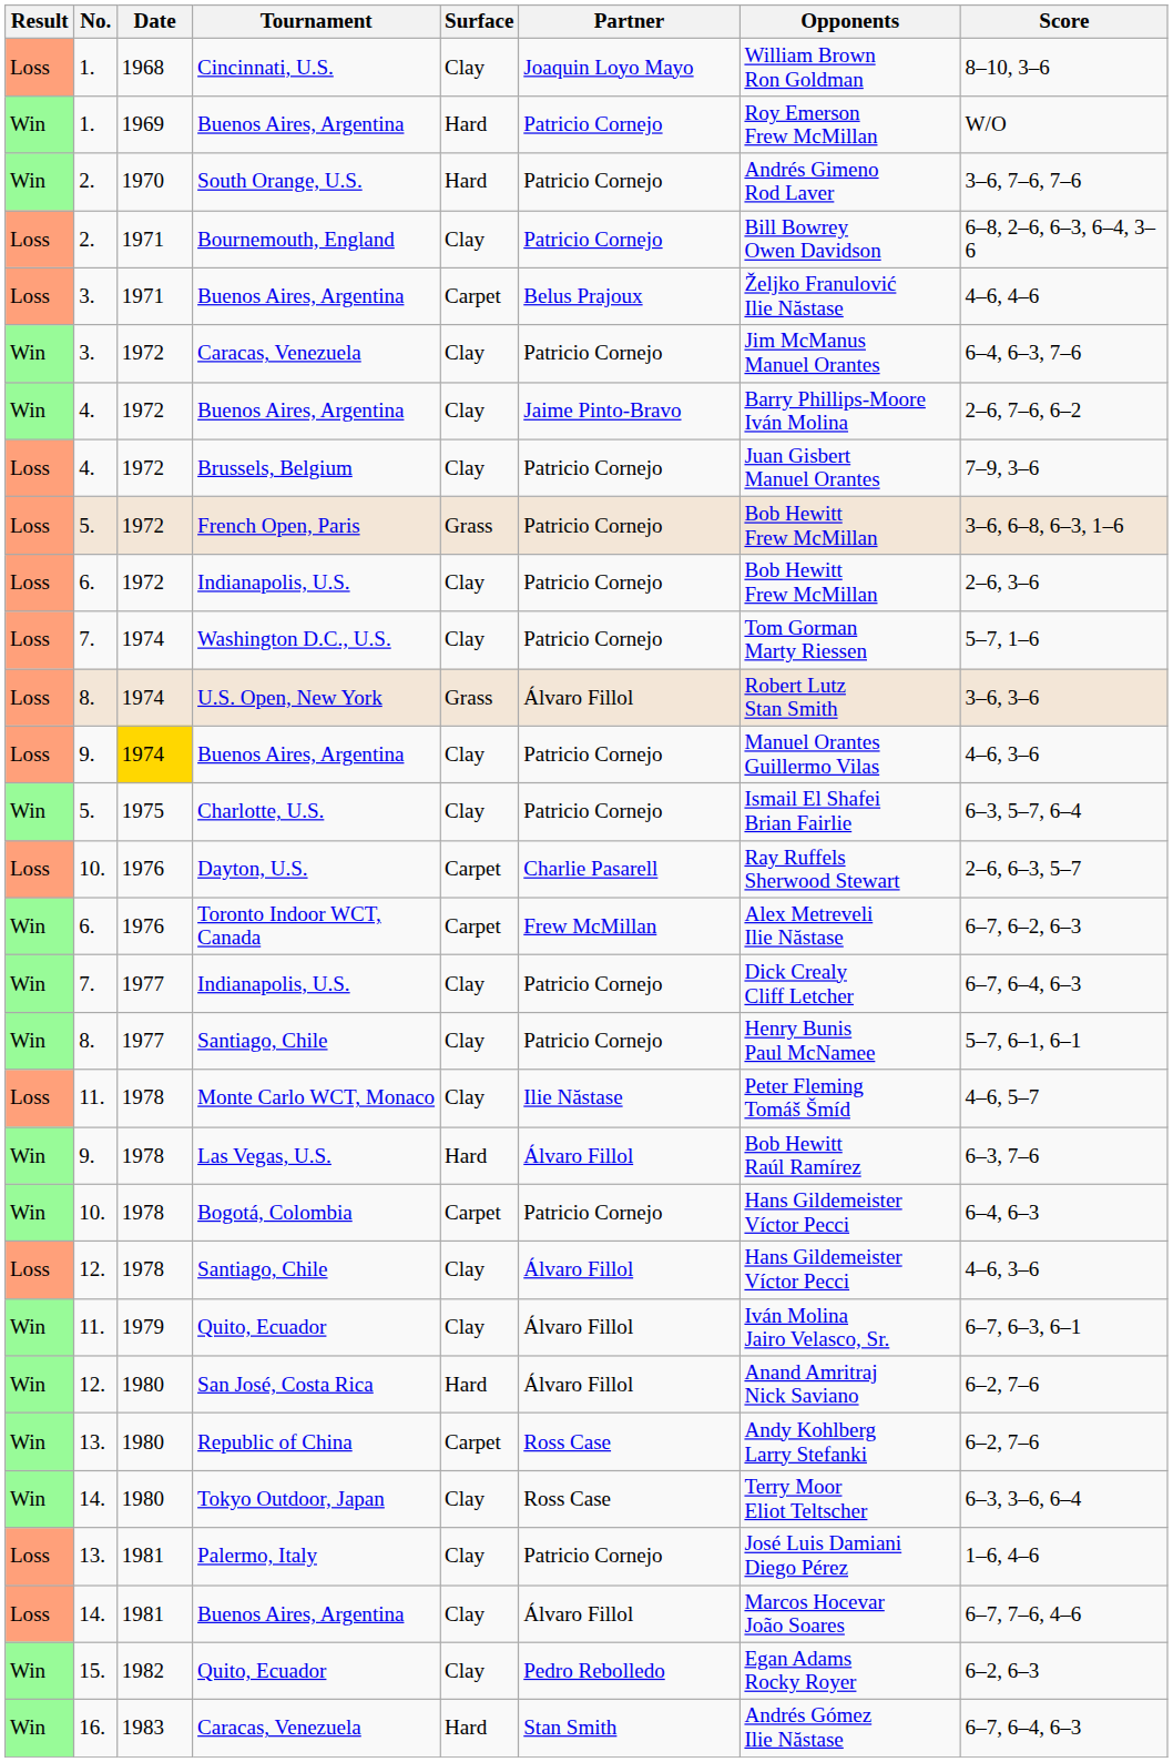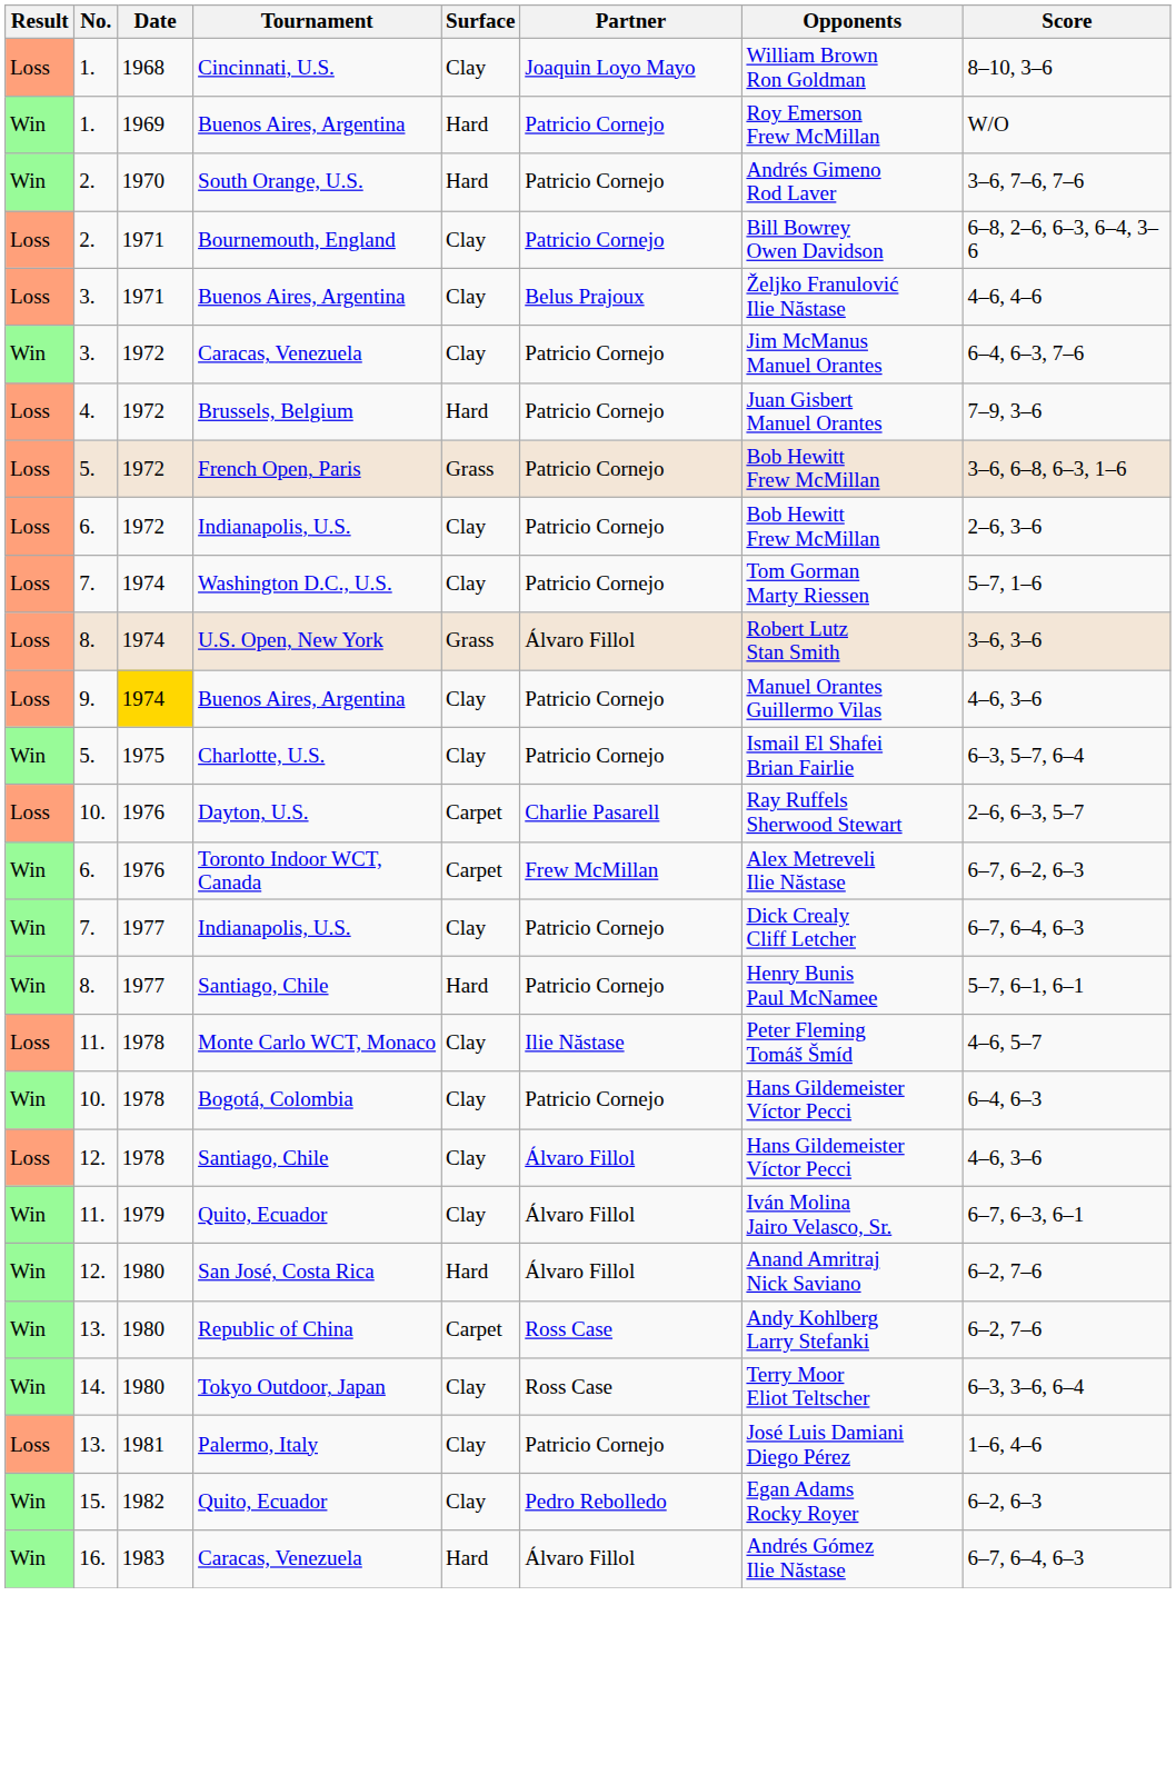 <table class="sortable wikitable">
 <tr>
 <th style="width:45px">Result</th>
 <th style="width:25px">No.</th>
 <th style="width:50px">Date</th>
 <th style="width:180px">Tournament</th>
 <th style="width:50px">Surface</th>
 <th style="width:160px">Partner</th>
 <th style="width:160px">Opponents</th>
 <th style="width:150px" class="unsortable">Score</th>
 </tr>
 <tr>
 <td style="background:#ffa07a;">Loss</td>
 <td>1.</td>
 <td>1968</td>
 <td><a href='#'>Cincinnati, U.S.</a></td>
 <td>Clay</td>
 <td> <a href='#'>Joaquin Loyo Mayo</a></td>
 <td> <a href='#'>William Brown</a> <br>  <a href='#'>Ron Goldman</a></td>
 <td>8–10, 3–6</td>
 </tr>
 <tr>
 <td style="background:#98fb98;">Win</td>
 <td>1.</td>
 <td>1969</td>
 <td><a href='#'>Buenos Aires, Argentina</a></td>
 <td>Hard</td>
 <td> <a href='#'>Patricio Cornejo</a></td>
 <td> <a href='#'>Roy Emerson</a> <br>  <a href='#'>Frew McMillan</a></td>
 <td>W/O</td>
 </tr>
 <tr>
 <td style="background:#98fb98;">Win</td>
 <td>2.</td>
 <td>1970</td>
 <td><a href='#'>South Orange, U.S.</a></td>
 <td>Hard</td>
 <td> Patricio Cornejo</td>
 <td> <a href='#'>Andrés Gimeno</a> <br>  <a href='#'>Rod Laver</a></td>
 <td>3–6, 7–6, 7–6</td>
 </tr>
 <tr>
 <td style="background:#ffa07a;">Loss</td>
 <td>2.</td>
 <td>1971</td>
 <td><a href='#'>Bournemouth, England</a></td>
 <td>Clay</td>
 <td> <a href='#'>Patricio Cornejo</a></td>
 <td> <a href='#'>Bill Bowrey</a> <br>  <a href='#'>Owen Davidson</a></td>
 <td>6–8, 2–6, 6–3, 6–4, 3–6</td>
 </tr>
 <tr>
 <td style="background:#ffa07a;">Loss</td>
 <td>3.</td>
 <td>1971</td>
 <td><a href='#'>Buenos Aires, Argentina</a></td>
-<td>Carpet</td>
+<td>Clay</td>
 <td> <a href='#'>Belus Prajoux</a></td>
 <td> <a href='#'>Željko Franulović</a> <br>  <a href='#'>Ilie Năstase</a></td>
 <td>4–6, 4–6</td>
 </tr>
 <tr>
 <td style="background:#98fb98;">Win</td>
 <td>3.</td>
 <td>1972</td>
 <td><a href='#'>Caracas, Venezuela</a></td>
 <td>Clay</td>
 <td> Patricio Cornejo</td>
 <td> <a href='#'>Jim McManus</a> <br>  <a href='#'>Manuel Orantes</a></td>
 <td>6–4, 6–3, 7–6</td>
 </tr>
 <tr>
-<td style="background:#98fb98;">Win</td>
-<td>4.</td>
-<td>1972</td>
-<td><a href='#'>Buenos Aires, Argentina</a></td>
-<td>Clay</td>
-<td> <a href='#'>Jaime Pinto-Bravo</a></td>
-<td> <a href='#'>Barry Phillips-Moore</a> <br>  <a href='#'>Iván Molina</a></td>
-<td>2–6, 7–6, 6–2</td>
-</tr>
-<tr>
 <td style="background:#ffa07a;">Loss</td>
 <td>4.</td>
 <td>1972</td>
 <td><a href='#'>Brussels, Belgium</a></td>
-<td>Clay</td>
+<td>Hard</td>
 <td> Patricio Cornejo</td>
 <td> <a href='#'>Juan Gisbert</a> <br>  <a href='#'>Manuel Orantes</a></td>
 <td>7–9, 3–6</td>
 </tr>
 <tr bgcolor="#f3e6d7">
 <td style="background:#ffa07a;">Loss</td>
 <td>5.</td>
 <td>1972</td>
 <td><a href='#'>French Open, Paris</a></td>
 <td>Grass</td>
 <td> Patricio Cornejo</td>
 <td> <a href='#'>Bob Hewitt</a> <br>  <a href='#'>Frew McMillan</a></td>
 <td>3–6, 6–8, 6–3, 1–6</td>
 </tr>
 <tr>
 <td style="background:#ffa07a;">Loss</td>
 <td>6.</td>
 <td>1972</td>
 <td><a href='#'>Indianapolis, U.S.</a></td>
 <td>Clay</td>
 <td> Patricio Cornejo</td>
 <td> <a href='#'>Bob Hewitt</a> <br>  <a href='#'>Frew McMillan</a></td>
 <td>2–6, 3–6</td>
 </tr>
 <tr>
 <td style="background:#ffa07a;">Loss</td>
 <td>7.</td>
 <td>1974</td>
 <td><a href='#'>Washington D.C., U.S.</a></td>
 <td>Clay</td>
 <td> Patricio Cornejo</td>
 <td> <a href='#'>Tom Gorman</a> <br>  <a href='#'>Marty Riessen</a></td>
 <td>5–7, 1–6</td>
 </tr>
 <tr bgcolor="#f3e6d7">
 <td style="background:#ffa07a;">Loss</td>
 <td>8.</td>
 <td>1974</td>
 <td><a href='#'>U.S. Open, New York</a></td>
 <td>Grass</td>
 <td> Álvaro Fillol</td>
 <td> <a href='#'>Robert Lutz</a> <br>  <a href='#'>Stan Smith</a></td>
 <td>3–6, 3–6</td>
 </tr>
 <tr>
 <td style="background:#ffa07a;">Loss</td>
 <td>9.</td>
 <td style="background: gold;">1974</td>
 <td><a href='#'>Buenos Aires, Argentina</a></td>
 <td>Clay</td>
 <td> Patricio Cornejo</td>
 <td> <a href='#'>Manuel Orantes</a> <br>  <a href='#'>Guillermo Vilas</a></td>
 <td>4–6, 3–6</td>
 </tr>
 <tr>
 <td style="background:#98fb98;">Win</td>
 <td>5.</td>
 <td>1975</td>
 <td><a href='#'>Charlotte, U.S.</a></td>
 <td>Clay</td>
 <td> Patricio Cornejo</td>
 <td> <a href='#'>Ismail El Shafei</a> <br>  <a href='#'>Brian Fairlie</a></td>
 <td>6–3, 5–7, 6–4</td>
 </tr>
 <tr>
 <td style="background:#ffa07a;">Loss</td>
 <td>10.</td>
 <td>1976</td>
 <td><a href='#'>Dayton, U.S.</a></td>
 <td>Carpet</td>
 <td> <a href='#'>Charlie Pasarell</a></td>
 <td> <a href='#'>Ray Ruffels</a> <br>  <a href='#'>Sherwood Stewart</a></td>
 <td>2–6, 6–3, 5–7</td>
 </tr>
 <tr>
 <td style="background:#98fb98;">Win</td>
 <td>6.</td>
 <td>1976</td>
 <td><a href='#'>Toronto Indoor WCT, Canada</a></td>
 <td>Carpet</td>
 <td> <a href='#'>Frew McMillan</a></td>
 <td> <a href='#'>Alex Metreveli</a> <br>  <a href='#'>Ilie Năstase</a></td>
 <td>6–7, 6–2, 6–3</td>
 </tr>
 <tr>
 <td style="background:#98fb98;">Win</td>
 <td>7.</td>
 <td>1977</td>
 <td><a href='#'>Indianapolis, U.S.</a></td>
 <td>Clay</td>
 <td> Patricio Cornejo</td>
 <td> <a href='#'>Dick Crealy</a> <br>  <a href='#'>Cliff Letcher</a></td>
 <td>6–7, 6–4, 6–3</td>
 </tr>
 <tr>
 <td style="background:#98fb98;">Win</td>
 <td>8.</td>
 <td>1977</td>
 <td><a href='#'>Santiago, Chile</a></td>
-<td>Clay</td>
+<td>Hard</td>
 <td> Patricio Cornejo</td>
 <td> <a href='#'>Henry Bunis</a> <br>  <a href='#'>Paul McNamee</a></td>
 <td>5–7, 6–1, 6–1</td>
 </tr>
 <tr>
 <td style="background:#ffa07a;">Loss</td>
 <td>11.</td>
 <td>1978</td>
 <td><a href='#'>Monte Carlo WCT, Monaco</a></td>
 <td>Clay</td>
 <td> <a href='#'>Ilie Năstase</a></td>
 <td> <a href='#'>Peter Fleming</a> <br>  <a href='#'>Tomáš Šmíd</a></td>
 <td>4–6, 5–7</td>
 </tr>
 <tr>
 <td style="background:#98fb98;">Win</td>
-<td>9.</td>
-<td>1978</td>
-<td><a href='#'>Las Vegas, U.S.</a></td>
-<td>Hard</td>
-<td> <a href='#'>Álvaro Fillol</a></td>
-<td> <a href='#'>Bob Hewitt</a> <br>  <a href='#'>Raúl Ramírez</a></td>
-<td>6–3, 7–6</td>
-</tr>
-<tr>
-<td style="background:#98fb98;">Win</td>
 <td>10.</td>
 <td>1978</td>
 <td><a href='#'>Bogotá, Colombia</a></td>
-<td>Carpet</td>
+<td>Clay</td>
 <td> Patricio Cornejo</td>
 <td> <a href='#'>Hans Gildemeister</a> <br>  <a href='#'>Víctor Pecci</a></td>
 <td>6–4, 6–3</td>
 </tr>
 <tr>
 <td style="background:#ffa07a;">Loss</td>
 <td>12.</td>
 <td>1978</td>
 <td><a href='#'>Santiago, Chile</a></td>
 <td>Clay</td>
 <td> <a href='#'>Álvaro Fillol</a></td>
 <td> <a href='#'>Hans Gildemeister</a> <br>  <a href='#'>Víctor Pecci</a></td>
 <td>4–6, 3–6</td>
 </tr>
 <tr>
 <td style="background:#98fb98;">Win</td>
 <td>11.</td>
 <td>1979</td>
 <td><a href='#'>Quito, Ecuador</a></td>
 <td>Clay</td>
 <td> Álvaro Fillol</td>
 <td> <a href='#'>Iván Molina</a> <br>  <a href='#'>Jairo Velasco, Sr.</a></td>
 <td>6–7, 6–3, 6–1</td>
 </tr>
 <tr>
 <td style="background:#98fb98;">Win</td>
 <td>12.</td>
 <td>1980</td>
 <td><a href='#'>San José, Costa Rica</a></td>
 <td>Hard</td>
 <td> Álvaro Fillol</td>
 <td> <a href='#'>Anand Amritraj</a> <br>  <a href='#'>Nick Saviano</a></td>
 <td>6–2, 7–6</td>
 </tr>
 <tr>
 <td style="background:#98fb98;">Win</td>
 <td>13.</td>
 <td>1980</td>
 <td><a href='#'>Republic of China</a></td>
 <td>Carpet</td>
 <td> <a href='#'>Ross Case</a></td>
 <td> <a href='#'>Andy Kohlberg</a> <br>  <a href='#'>Larry Stefanki</a></td>
 <td>6–2, 7–6</td>
 </tr>
 <tr>
 <td style="background:#98fb98;">Win</td>
 <td>14.</td>
 <td>1980</td>
 <td><a href='#'>Tokyo Outdoor, Japan</a></td>
 <td>Clay</td>
 <td> Ross Case</td>
 <td> <a href='#'>Terry Moor</a> <br>  <a href='#'>Eliot Teltscher</a></td>
 <td>6–3, 3–6, 6–4</td>
 </tr>
 <tr>
 <td style="background:#ffa07a;">Loss</td>
 <td>13.</td>
 <td>1981</td>
 <td><a href='#'>Palermo, Italy</a></td>
 <td>Clay</td>
 <td> Patricio Cornejo</td>
 <td> <a href='#'>José Luis Damiani</a> <br>  <a href='#'>Diego Pérez</a></td>
 <td>1–6, 4–6</td>
 </tr>
 <tr>
-<td style="background:#ffa07a;">Loss</td>
-<td>14.</td>
-<td>1981</td>
-<td><a href='#'>Buenos Aires, Argentina</a></td>
-<td>Clay</td>
-<td> Álvaro Fillol</td>
-<td> <a href='#'>Marcos Hocevar</a> <br>  <a href='#'>João Soares</a></td>
-<td>6–7, 7–6, 4–6</td>
-</tr>
-<tr>
 <td style="background:#98fb98;">Win</td>
 <td>15.</td>
 <td>1982</td>
 <td><a href='#'>Quito, Ecuador</a></td>
 <td>Clay</td>
 <td> <a href='#'>Pedro Rebolledo</a></td>
 <td> <a href='#'>Egan Adams</a> <br>  <a href='#'>Rocky Royer</a></td>
 <td>6–2, 6–3</td>
 </tr>
 <tr>
 <td style="background:#98fb98;">Win</td>
 <td>16.</td>
 <td>1983</td>
 <td><a href='#'>Caracas, Venezuela</a></td>
 <td>Hard</td>
-<td> <a href='#'>Stan Smith</a></td>
+<td> Álvaro Fillol</td>
 <td> <a href='#'>Andrés Gómez</a> <br>  <a href='#'>Ilie Năstase</a></td>
 <td>6–7, 6–4, 6–3</td>
 </tr>
 </table>
